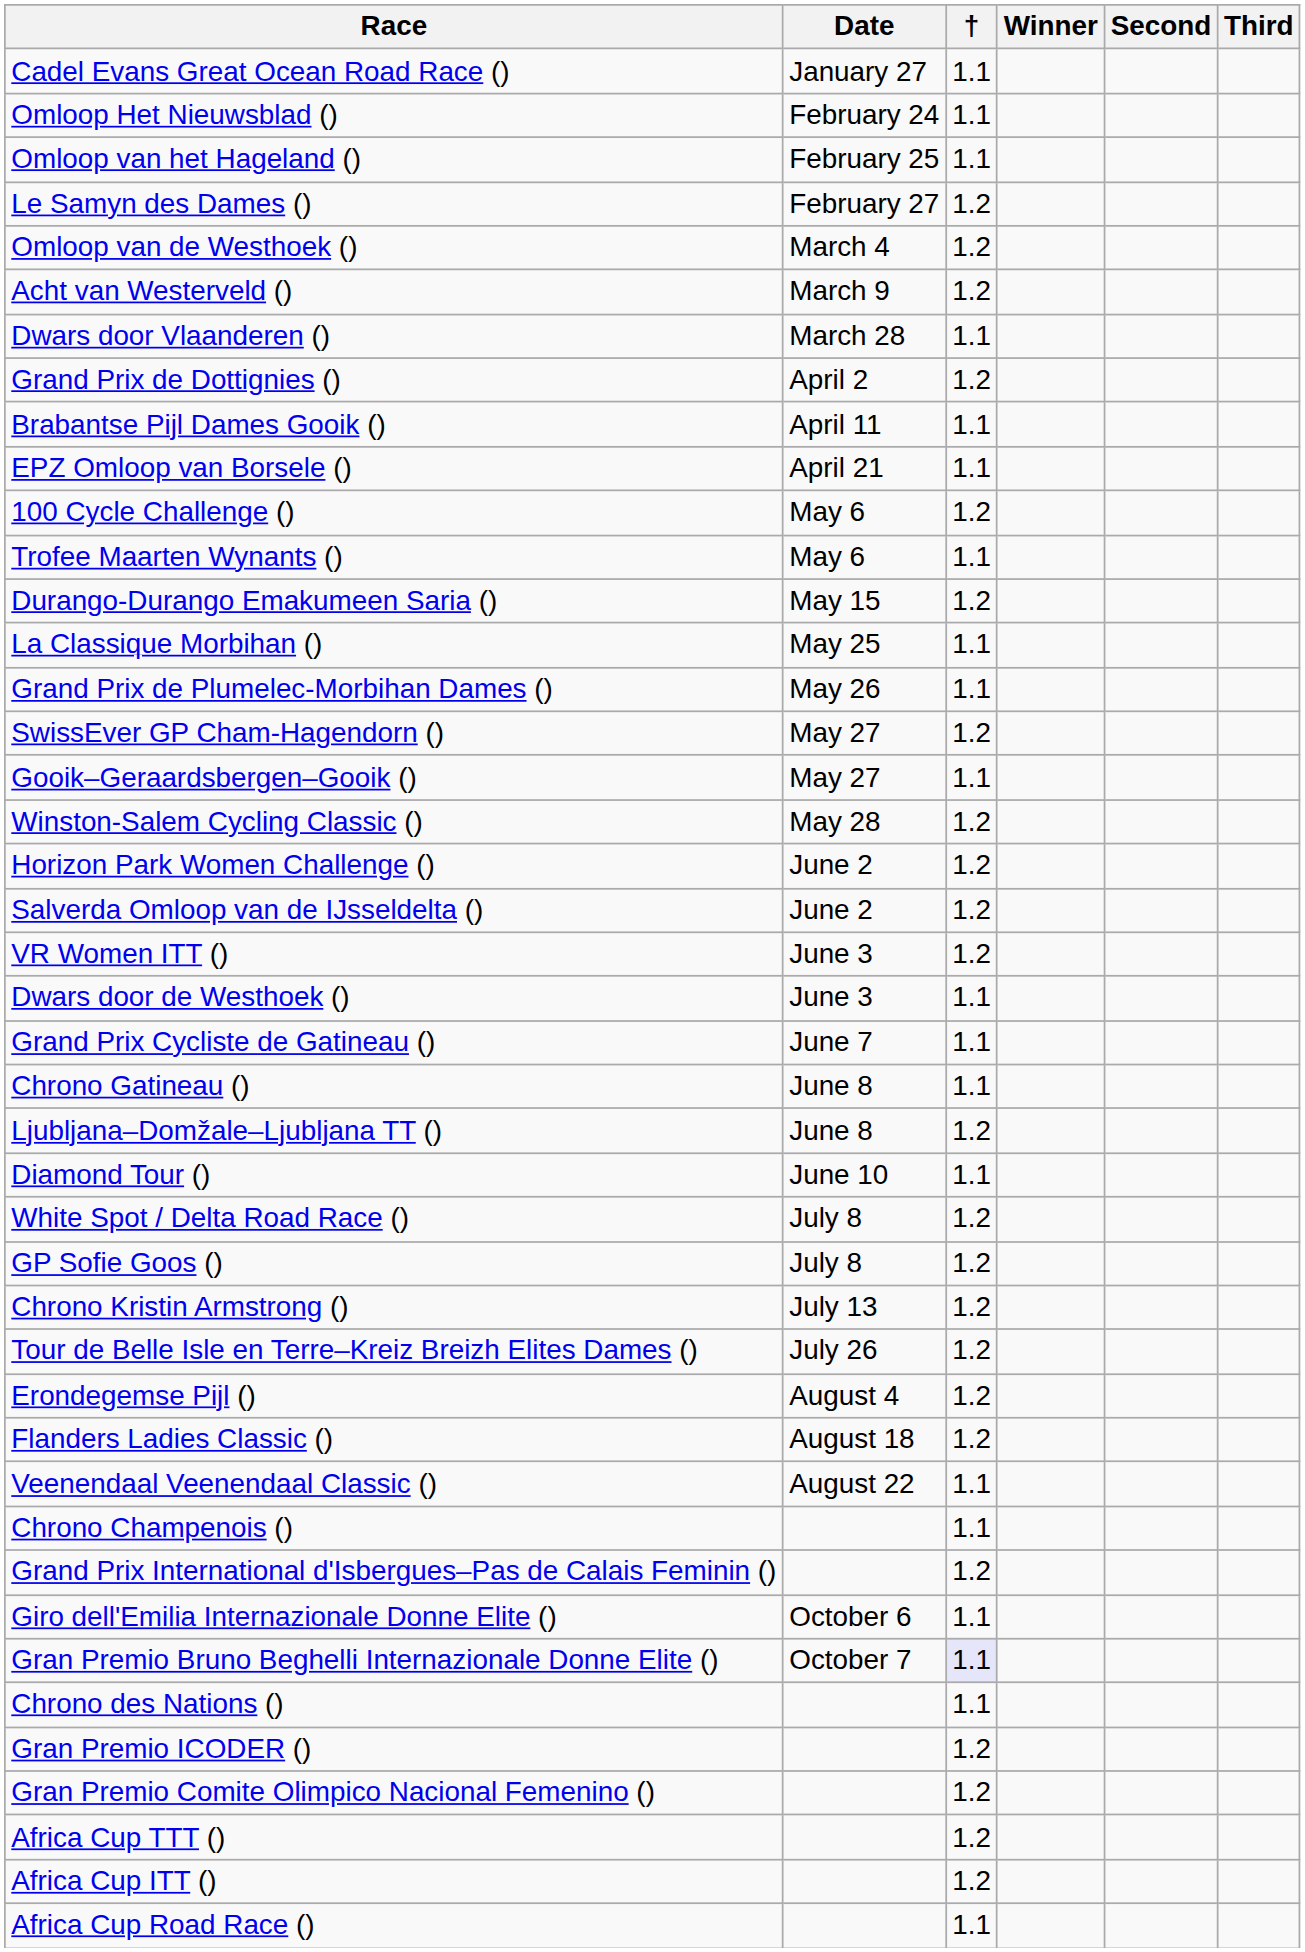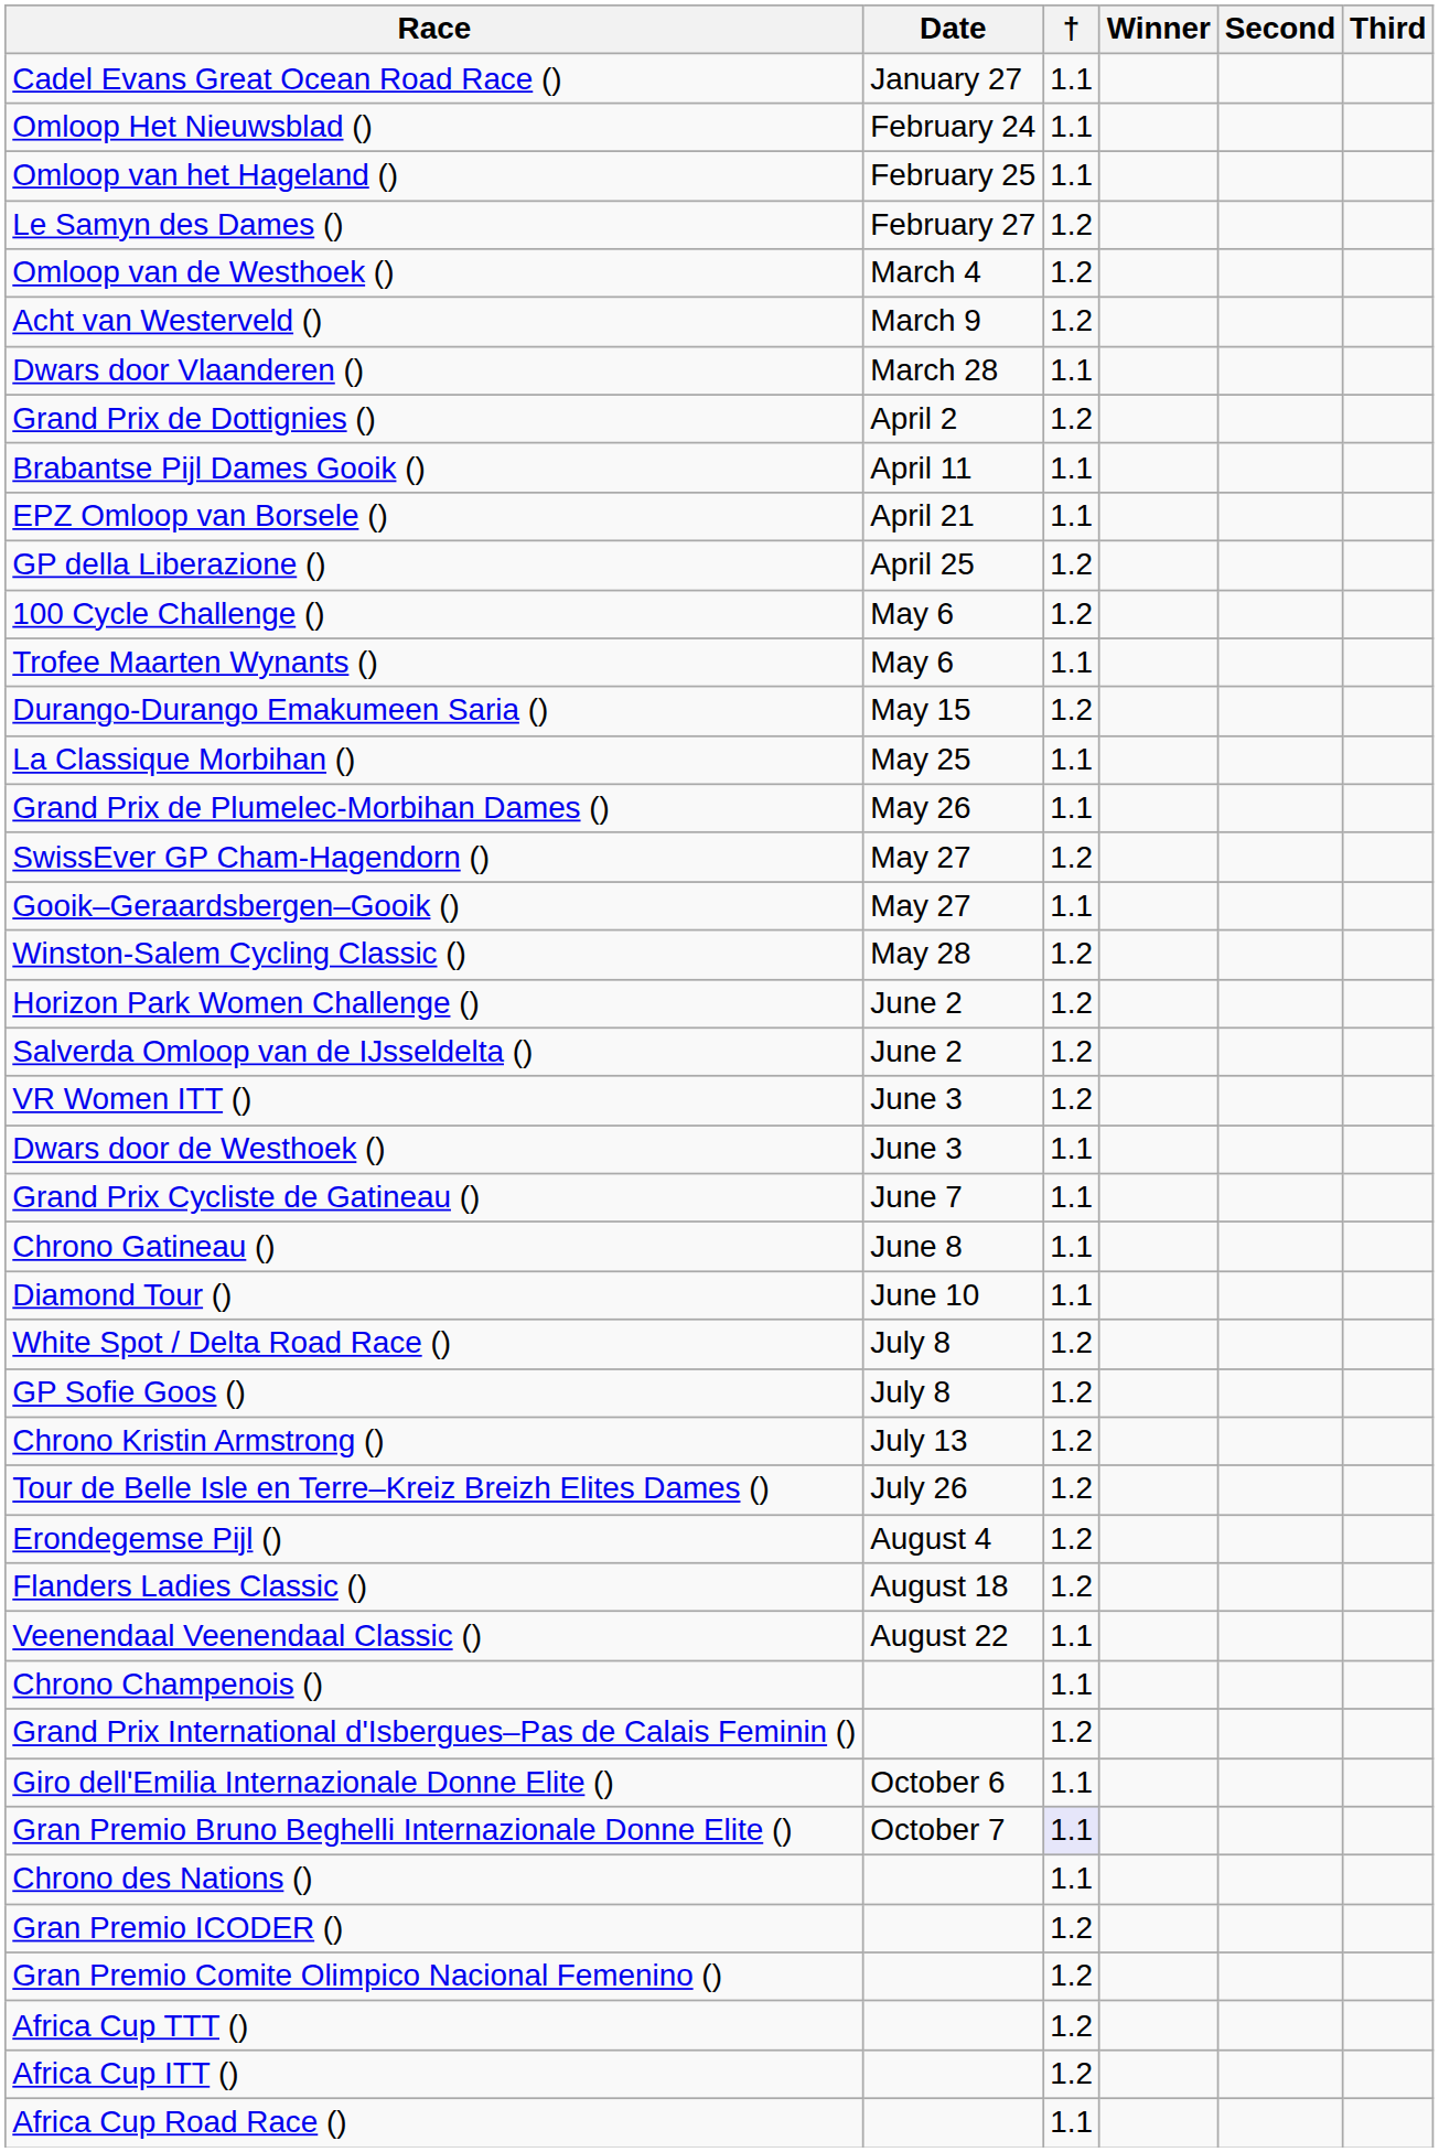 <table class="wikitable sortable">
 <tr>
 <th>Race</th>
 <th>Date</th>
 <th> †</th>
 <th>Winner</th>
 <th>Second</th>
 <th>Third</th>
 </tr>
 <tr>
 <td> <a href='#'>Cadel Evans Great Ocean Road Race</a> ()</td>
 <td>January 27</td>
 <td>1.1</td>
 <td></td>
 <td></td>
 <td></td>
 </tr>
 <tr>
 <td> <a href='#'>Omloop Het Nieuwsblad</a> ()</td>
 <td>February 24</td>
 <td>1.1</td>
 <td></td>
 <td></td>
 <td></td>
 </tr>
 <tr>
 <td> <a href='#'>Omloop van het Hageland</a> ()</td>
 <td>February 25</td>
 <td>1.1</td>
 <td></td>
 <td></td>
 <td></td>
 </tr>
 <tr>
 <td> <a href='#'>Le Samyn des Dames</a> ()</td>
 <td>February 27</td>
 <td>1.2</td>
 <td></td>
 <td></td>
 <td></td>
 </tr>
 <tr>
 <td> <a href='#'>Omloop van de Westhoek</a> ()</td>
 <td>March 4</td>
 <td>1.2</td>
 <td></td>
 <td></td>
 <td></td>
 </tr>
 <tr>
 <td> <a href='#'>Acht van Westerveld</a> ()</td>
 <td>March 9</td>
 <td>1.2</td>
 <td></td>
 <td></td>
 <td></td>
 </tr>
 <tr>
 <td> <a href='#'>Dwars door Vlaanderen</a> ()</td>
 <td>March 28</td>
 <td>1.1</td>
 <td></td>
 <td></td>
 <td></td>
 </tr>
 <tr>
 <td> <a href='#'>Grand Prix de Dottignies</a> ()</td>
 <td>April 2</td>
 <td>1.2</td>
 <td></td>
 <td></td>
 <td></td>
 </tr>
 <tr>
 <td> <a href='#'>Brabantse Pijl Dames Gooik</a> ()</td>
 <td>April 11</td>
 <td>1.1</td>
 <td></td>
 <td></td>
 <td></td>
 </tr>
 <tr>
 <td> <a href='#'>EPZ Omloop van Borsele</a> ()</td>
 <td>April 21</td>
 <td>1.1</td>
+<td></td>
+<td></td>
+<td></td>
+</tr>
+<tr>
+<td> <a href='#'>GP della Liberazione</a> ()</td>
+<td>April 25</td>
+<td>1.2</td>
 <td></td>
 <td></td>
 <td></td>
 </tr>
 <tr>
 <td> <a href='#'>100 Cycle Challenge</a> ()</td>
 <td>May 6</td>
 <td>1.2</td>
 <td></td>
 <td></td>
 <td></td>
 </tr>
 <tr>
 <td> <a href='#'>Trofee Maarten Wynants</a> ()</td>
 <td>May 6</td>
 <td>1.1</td>
 <td></td>
 <td></td>
 <td></td>
 </tr>
 <tr>
 <td> <a href='#'>Durango-Durango Emakumeen Saria</a> ()</td>
 <td>May 15</td>
 <td>1.2</td>
 <td></td>
 <td></td>
 <td></td>
 </tr>
 <tr>
 <td> <a href='#'>La Classique Morbihan</a> ()</td>
 <td>May 25</td>
 <td>1.1</td>
 <td></td>
 <td></td>
 <td></td>
 </tr>
 <tr>
 <td> <a href='#'>Grand Prix de Plumelec-Morbihan Dames</a> ()</td>
 <td>May 26</td>
 <td>1.1</td>
 <td></td>
 <td></td>
 <td></td>
 </tr>
 <tr>
 <td> <a href='#'>SwissEver GP Cham-Hagendorn</a> ()</td>
 <td>May 27</td>
 <td>1.2</td>
 <td></td>
 <td></td>
 <td></td>
 </tr>
 <tr>
 <td> <a href='#'>Gooik–Geraardsbergen–Gooik</a> ()</td>
 <td>May 27</td>
 <td>1.1</td>
 <td></td>
 <td></td>
 <td></td>
 </tr>
 <tr>
 <td> <a href='#'>Winston-Salem Cycling Classic</a> ()</td>
 <td>May 28</td>
 <td>1.2</td>
 <td></td>
 <td></td>
 <td></td>
 </tr>
 <tr>
 <td> <a href='#'>Horizon Park Women Challenge</a> ()</td>
 <td>June 2</td>
 <td>1.2</td>
 <td></td>
 <td></td>
 <td></td>
 </tr>
 <tr>
 <td> <a href='#'>Salverda Omloop van de IJsseldelta</a> ()</td>
 <td>June 2</td>
 <td>1.2</td>
 <td></td>
 <td></td>
 <td></td>
 </tr>
 <tr>
 <td> <a href='#'>VR Women ITT</a> ()</td>
 <td>June 3</td>
 <td>1.2 </td>
 <td></td>
 <td></td>
 <td></td>
 </tr>
 <tr>
 <td> <a href='#'>Dwars door de Westhoek</a> ()</td>
 <td>June 3</td>
 <td>1.1</td>
 <td></td>
 <td></td>
 <td></td>
 </tr>
 <tr>
 <td> <a href='#'>Grand Prix Cycliste de Gatineau</a> ()</td>
 <td>June 7</td>
 <td>1.1</td>
 <td></td>
 <td></td>
 <td></td>
 </tr>
 <tr>
 <td> <a href='#'>Chrono Gatineau</a> ()</td>
 <td>June 8</td>
 <td>1.1 </td>
-<td></td>
-<td></td>
-<td></td>
-</tr>
-<tr>
-<td> <a href='#'>Ljubljana–Domžale–Ljubljana TT</a> ()</td>
-<td>June 8</td>
-<td>1.2 </td>
 <td></td>
 <td></td>
 <td></td>
 </tr>
 <tr>
 <td> <a href='#'>Diamond Tour</a> ()</td>
 <td>June 10</td>
 <td>1.1</td>
 <td></td>
 <td></td>
 <td></td>
 </tr>
 <tr>
 <td> <a href='#'>White Spot / Delta Road Race</a> ()</td>
 <td>July 8</td>
 <td>1.2</td>
 <td></td>
 <td></td>
 <td></td>
 </tr>
 <tr>
 <td> <a href='#'>GP Sofie Goos</a> ()</td>
 <td>July 8</td>
 <td>1.2</td>
 <td></td>
 <td></td>
 <td></td>
 </tr>
 <tr>
 <td> <a href='#'>Chrono Kristin Armstrong</a> ()</td>
 <td>July 13</td>
 <td>1.2</td>
 <td></td>
 <td></td>
 <td></td>
 </tr>
 <tr>
 <td> <a href='#'>Tour de Belle Isle en Terre–Kreiz Breizh Elites Dames</a> ()</td>
 <td>July 26</td>
 <td>1.2</td>
 <td></td>
 <td></td>
 <td></td>
 </tr>
 <tr>
 <td> <a href='#'>Erondegemse Pijl</a> ()</td>
 <td>August 4</td>
 <td>1.2</td>
 <td></td>
 <td></td>
 <td></td>
 </tr>
 <tr>
 <td> <a href='#'>Flanders Ladies Classic</a> ()</td>
 <td>August 18</td>
 <td>1.2</td>
 <td></td>
 <td></td>
 <td></td>
 </tr>
 <tr>
 <td> <a href='#'>Veenendaal Veenendaal Classic</a> ()</td>
 <td>August 22</td>
 <td>1.1</td>
 <td></td>
 <td></td>
 <td></td>
 </tr>
 <tr>
 <td> <a href='#'>Chrono Champenois</a> ()</td>
 <td></td>
 <td>1.1 </td>
 <td></td>
 <td></td>
 <td></td>
 </tr>
 <tr>
 <td> <a href='#'>Grand Prix International d'Isbergues–Pas de Calais Feminin</a> ()</td>
 <td></td>
 <td>1.2</td>
 <td></td>
 <td></td>
 <td></td>
 </tr>
 <tr>
 <td> <a href='#'>Giro dell'Emilia Internazionale Donne Elite</a> ()</td>
 <td>October 6</td>
 <td>1.1</td>
 <td></td>
 <td></td>
 <td></td>
 </tr>
 <tr>
 <td> <a href='#'>Gran Premio Bruno Beghelli Internazionale Donne Elite</a> ()</td>
 <td>October 7</td>
 <td style="background: lavender;">1.1</td>
 <td></td>
 <td></td>
 <td></td>
 </tr>
 <tr>
 <td> <a href='#'>Chrono des Nations</a> ()</td>
 <td></td>
 <td>1.1 </td>
 <td></td>
 <td></td>
 <td></td>
 </tr>
 <tr>
 <td> <a href='#'>Gran Premio ICODER</a> ()</td>
 <td></td>
 <td>1.2</td>
 <td></td>
 <td></td>
 <td></td>
 </tr>
 <tr>
 <td> <a href='#'>Gran Premio Comite Olimpico Nacional Femenino</a> ()</td>
 <td></td>
 <td>1.2</td>
 <td></td>
 <td></td>
 <td></td>
 </tr>
 <tr>
 <td> <a href='#'>Africa Cup TTT</a> ()</td>
 <td></td>
 <td>1.2</td>
 <td></td>
 <td></td>
 <td></td>
 </tr>
 <tr>
 <td> <a href='#'>Africa Cup ITT</a> ()</td>
 <td></td>
 <td>1.2</td>
 <td></td>
 <td></td>
 <td></td>
 </tr>
 <tr>
 <td> <a href='#'>Africa Cup Road Race</a> ()</td>
 <td></td>
 <td>1.1</td>
 <td></td>
 <td></td>
 <td></td>
 </tr>
 </table>
